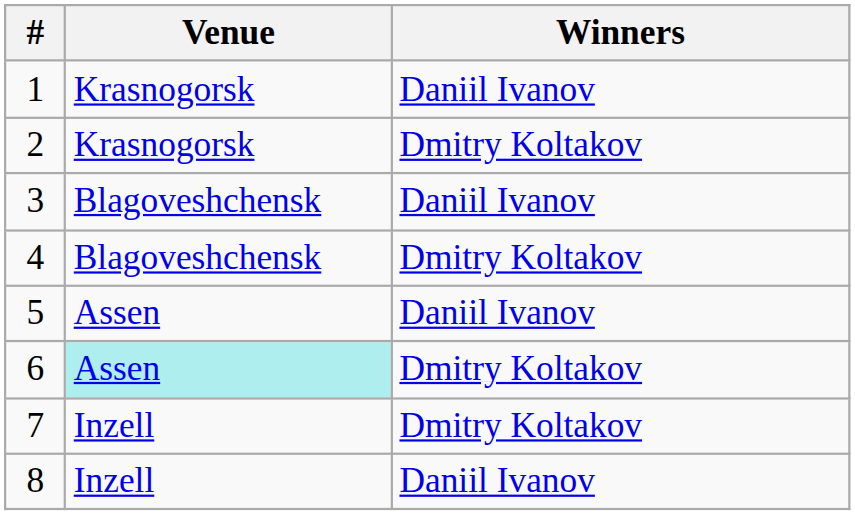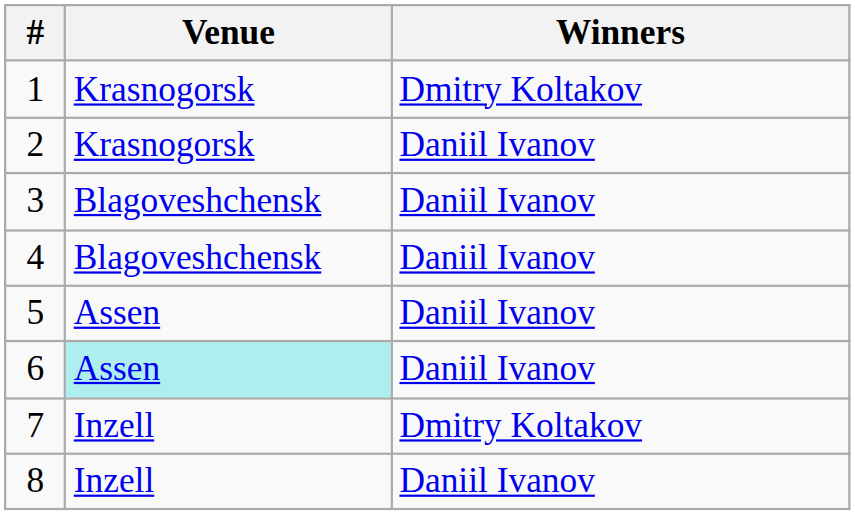 <table class="wikitable">
 <tr align=center>
 <th width=20px>#</th>
 <th width=140px>Venue</th>
 <th width=200px>Winners</th>
 </tr>
 <tr>
 <td align=center>1</td>
 <td> <a href='#'>Krasnogorsk</a></td>
-<td> <a href='#'>Daniil Ivanov</a></td>
+<td> <a href='#'>Dmitry Koltakov</a></td>
 </tr>
 <tr>
 <td align=center>2</td>
 <td> <a href='#'>Krasnogorsk</a></td>
-<td> <a href='#'>Dmitry Koltakov</a></td>
+<td> <a href='#'>Daniil Ivanov</a></td>
 </tr>
 <tr =>
 <td align=center>3</td>
 <td> <a href='#'>Blagoveshchensk</a></td>
 <td> <a href='#'>Daniil Ivanov</a></td>
 </tr>
 <tr>
 <td align=center>4</td>
 <td> <a href='#'>Blagoveshchensk</a></td>
-<td> <a href='#'>Dmitry Koltakov</a></td>
+<td> <a href='#'>Daniil Ivanov</a></td>
 </tr>
 <tr>
 <td align=center>5</td>
 <td> <a href='#'>Assen</a></td>
 <td> <a href='#'>Daniil Ivanov</a></td>
 </tr>
 <tr>
 <td align=center>6</td>
 <td style="background: paleturquoise;"> <a href='#'>Assen</a></td>
-<td> <a href='#'>Dmitry Koltakov</a></td>
+<td> <a href='#'>Daniil Ivanov</a></td>
 </tr>
 <tr>
 <td align=center>7</td>
 <td> <a href='#'>Inzell</a></td>
 <td> <a href='#'>Dmitry Koltakov</a></td>
 </tr>
 <tr>
 <td align=center>8</td>
 <td> <a href='#'>Inzell</a></td>
 <td> <a href='#'>Daniil Ivanov</a></td>
 </tr>
 </table>
